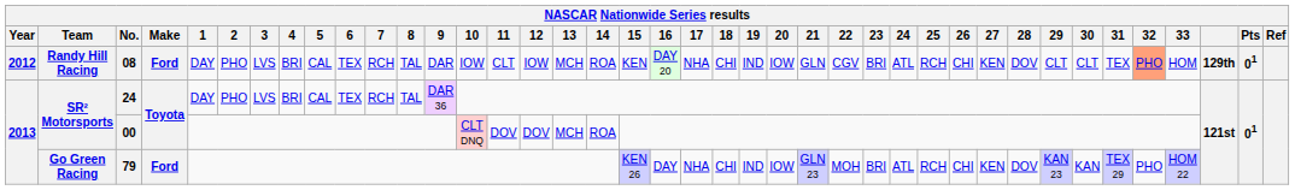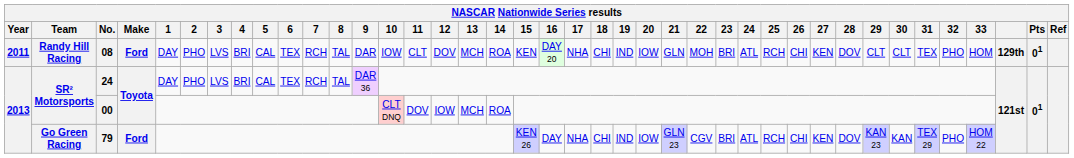 <table class="wikitable" style="text-align:center; font-size:75%">
 <tr>
 <th colspan=45><a href='#'>NASCAR</a> <a href='#'>Nationwide Series</a> results</th>
 </tr>
 <tr>
 <th>Year</th>
 <th>Team</th>
 <th>No.</th>
 <th>Make</th>
 <th>1</th>
 <th>2</th>
 <th>3</th>
 <th>4</th>
 <th>5</th>
 <th>6</th>
 <th>7</th>
 <th>8</th>
 <th>9</th>
 <th>10</th>
 <th>11</th>
 <th>12</th>
 <th>13</th>
 <th>14</th>
 <th>15</th>
 <th>16</th>
 <th>17</th>
 <th>18</th>
 <th>19</th>
 <th>20</th>
 <th>21</th>
 <th>22</th>
 <th>23</th>
 <th>24</th>
 <th>25</th>
 <th>26</th>
 <th>27</th>
 <th>28</th>
 <th>29</th>
 <th>30</th>
 <th>31</th>
 <th>32</th>
 <th>33</th>
 <th></th>
 <th>Pts</th>
 <th>Ref</th>
 </tr>
 <tr>
-<th><a href='#'>2012</a></th>
+<th><a href='#'>2011</a></th>
 <th><a href='#'>Randy Hill Racing</a></th>
 <th>08</th>
 <th><a href='#'>Ford</a></th>
 <td><a href='#'>DAY</a></td>
 <td><a href='#'>PHO</a></td>
 <td><a href='#'>LVS</a></td>
 <td><a href='#'>BRI</a></td>
 <td><a href='#'>CAL</a></td>
 <td><a href='#'>TEX</a></td>
 <td><a href='#'>RCH</a></td>
 <td><a href='#'>TAL</a></td>
 <td><a href='#'>DAR</a></td>
 <td><a href='#'>IOW</a></td>
 <td><a href='#'>CLT</a></td>
-<td><a href='#'>IOW</a></td>
+<td><a href='#'>DOV</a></td>
 <td><a href='#'>MCH</a></td>
 <td><a href='#'>ROA</a></td>
 <td><a href='#'>KEN</a></td>
 <td style="background:#DFFFDF;"><a href='#'>DAY</a><br><small>20</small></td>
 <td><a href='#'>NHA</a></td>
 <td><a href='#'>CHI</a></td>
 <td><a href='#'>IND</a></td>
 <td><a href='#'>IOW</a></td>
 <td><a href='#'>GLN</a></td>
-<td><a href='#'>CGV</a></td>
+<td><a href='#'>MOH</a></td>
 <td><a href='#'>BRI</a></td>
 <td><a href='#'>ATL</a></td>
 <td><a href='#'>RCH</a></td>
 <td><a href='#'>CHI</a></td>
 <td><a href='#'>KEN</a></td>
 <td><a href='#'>DOV</a></td>
 <td><a href='#'>CLT</a></td>
 <td><a href='#'>CLT</a></td>
 <td><a href='#'>TEX</a></td>
-<td style="background: lightsalmon;"><a href='#'>PHO</a></td>
+<td><a href='#'>PHO</a></td>
 <td><a href='#'>HOM</a></td>
 <th>129th</th>
 <th>0<sup>1</sup></th>
 <th></th>
 </tr>
 <tr>
 <th rowspan=3><a href='#'>2013</a></th>
 <th rowspan=2><a href='#'>SR² Motorsports</a></th>
 <th>24</th>
 <th rowspan=2><a href='#'>Toyota</a></th>
 <td><a href='#'>DAY</a></td>
 <td><a href='#'>PHO</a></td>
 <td><a href='#'>LVS</a></td>
 <td><a href='#'>BRI</a></td>
 <td><a href='#'>CAL</a></td>
 <td><a href='#'>TEX</a></td>
 <td><a href='#'>RCH</a></td>
 <td><a href='#'>TAL</a></td>
 <td style="background:#EFCFFF;"><a href='#'>DAR</a><br><small>36</small></td>
 <td colspan=24></td>
 <th rowspan=3>121st</th>
 <th rowspan=3>0<sup>1</sup></th>
 <th rowspan=3></th>
 </tr>
 <tr>
 <th>00</th>
 <td colspan=9></td>
 <td style="background:#FFCFCF;"><a href='#'>CLT</a><br><small>DNQ</small></td>
 <td><a href='#'>DOV</a></td>
-<td><a href='#'>DOV</a></td>
+<td><a href='#'>IOW</a></td>
 <td><a href='#'>MCH</a></td>
 <td><a href='#'>ROA</a></td>
 <td colspan=19></td>
 </tr>
 <tr>
 <th><a href='#'>Go Green Racing</a></th>
 <th>79</th>
 <th><a href='#'>Ford</a></th>
 <td colspan=14></td>
 <td style="background:#CFCFFF;"><a href='#'>KEN</a><br><small>26</small></td>
 <td><a href='#'>DAY</a></td>
 <td><a href='#'>NHA</a></td>
 <td><a href='#'>CHI</a></td>
 <td><a href='#'>IND</a></td>
 <td><a href='#'>IOW</a></td>
 <td style="background:#CFCFFF;"><a href='#'>GLN</a><br><small>23</small></td>
-<td><a href='#'>MOH</a></td>
+<td><a href='#'>CGV</a></td>
 <td><a href='#'>BRI</a></td>
 <td><a href='#'>ATL</a></td>
 <td><a href='#'>RCH</a></td>
 <td><a href='#'>CHI</a></td>
 <td><a href='#'>KEN</a></td>
 <td><a href='#'>DOV</a></td>
 <td style="background:#CFCFFF;"><a href='#'>KAN</a><br><small>23</small></td>
 <td><a href='#'>KAN</a></td>
 <td style="background:#CFCFFF;"><a href='#'>TEX</a><br><small>29</small></td>
 <td><a href='#'>PHO</a></td>
 <td style="background:#CFCFFF;"><a href='#'>HOM</a><br><small>22</small></td>
 </tr>
 </table>
